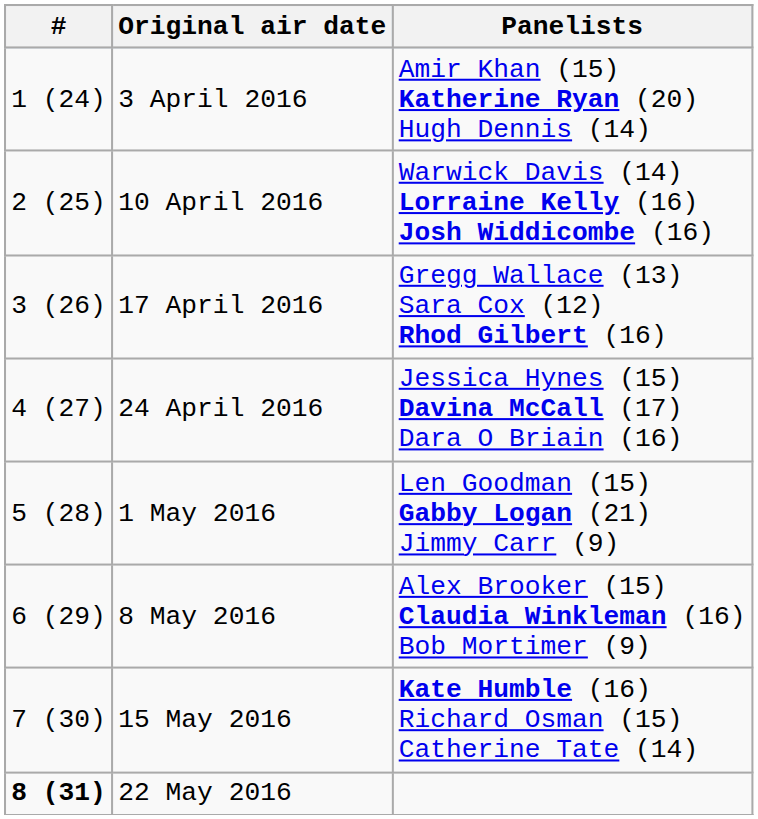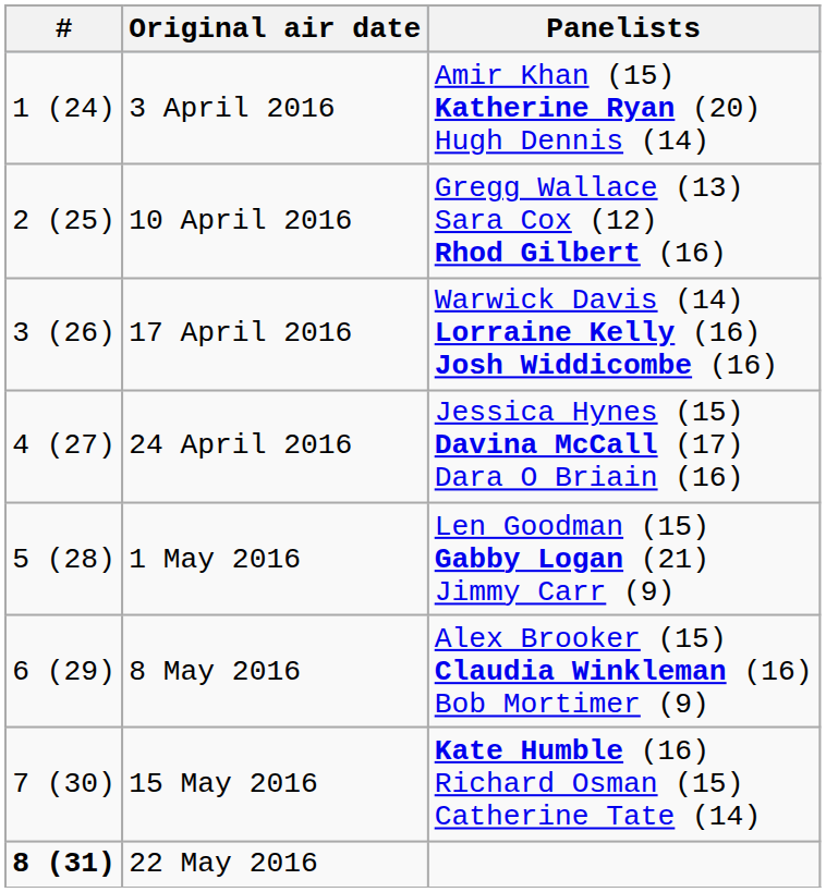 <table class="wikitable">
 <tr style="background:#b0c4de; text-align:center;">
 <th>#</th>
 <th>Original air date</th>
 <th>Panelists</th>
 </tr>
 <tr>
 <td>1 (24)</td>
 <td>3 April 2016</td>
 <td><a href='#'>Amir Khan</a> (15)<br><strong><a href='#'>Katherine Ryan</a></strong> (20)<br><a href='#'>Hugh Dennis</a> (14)</td>
 </tr>
 <tr>
 <td>2 (25)</td>
 <td>10 April 2016</td>
-<td><a href='#'>Warwick Davis</a> (14)<br><strong><a href='#'>Lorraine Kelly</a></strong> (16)<br><strong><a href='#'>Josh Widdicombe</a></strong> (16)</td>
+<td><a href='#'>Gregg Wallace</a> (13)<br><a href='#'>Sara Cox</a> (12)<br><strong><a href='#'>Rhod Gilbert</a></strong> (16)</td>
 </tr>
 <tr>
 <td>3 (26)</td>
 <td>17 April 2016</td>
-<td><a href='#'>Gregg Wallace</a> (13)<br><a href='#'>Sara Cox</a> (12)<br><strong><a href='#'>Rhod Gilbert</a></strong> (16)</td>
+<td><a href='#'>Warwick Davis</a> (14)<br><strong><a href='#'>Lorraine Kelly</a></strong> (16)<br><strong><a href='#'>Josh Widdicombe</a></strong> (16)</td>
 </tr>
 <tr>
 <td>4 (27)</td>
 <td>24 April 2016</td>
 <td><a href='#'>Jessica Hynes</a> (15)<br><strong><a href='#'>Davina McCall</a></strong> (17)<br><a href='#'>Dara O Briain</a> (16)</td>
 </tr>
 <tr>
 <td>5 (28)</td>
 <td>1 May 2016</td>
 <td><a href='#'>Len Goodman</a> (15)<br><strong><a href='#'>Gabby Logan</a></strong> (21)<br><a href='#'>Jimmy Carr</a> (9)</td>
 </tr>
 <tr>
 <td>6 (29)</td>
 <td>8 May 2016</td>
 <td><a href='#'>Alex Brooker</a> (15)<br><strong><a href='#'>Claudia Winkleman</a></strong> (16)<br><a href='#'>Bob Mortimer</a> (9)</td>
 </tr>
 <tr>
 <td>7 (30)</td>
 <td>15 May 2016</td>
 <td><strong><a href='#'>Kate Humble</a></strong> (16)<br><a href='#'>Richard Osman</a> (15)<br><a href='#'>Catherine Tate</a> (14)</td>
 </tr>
 <tr>
 <td><strong>8 (31)</strong></td>
 <td>22 May 2016</td>
 <td></td>
 </tr>
 <tr>
 </tr>
 </table>
